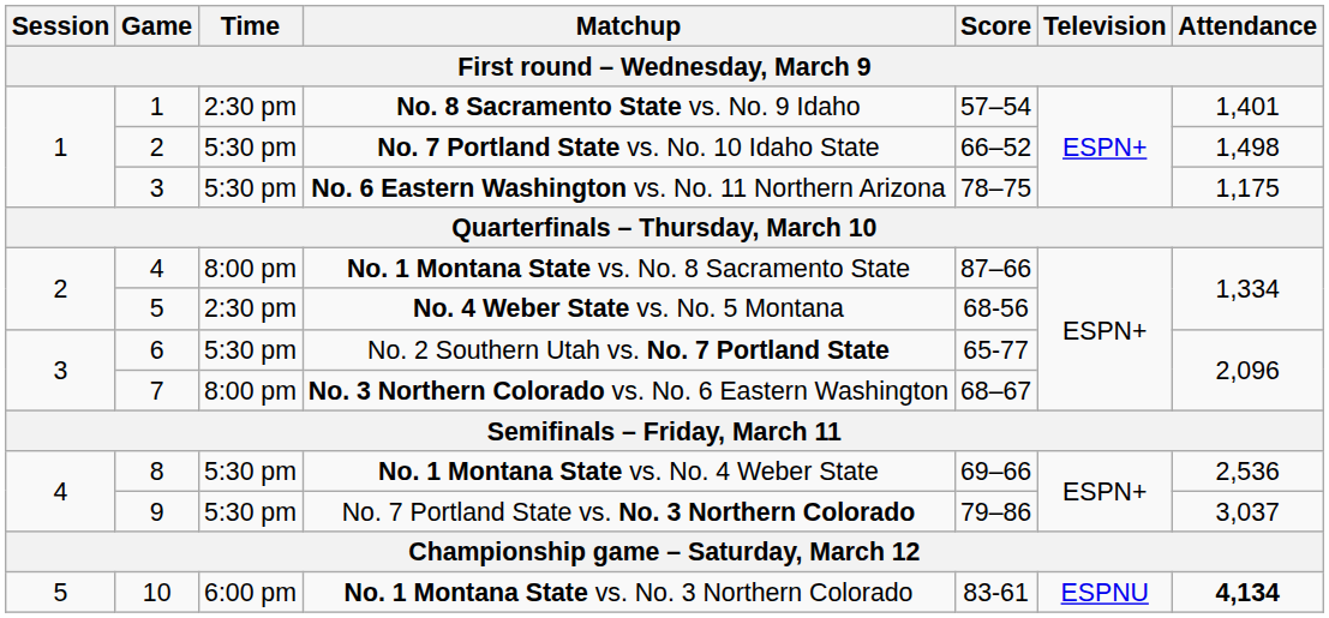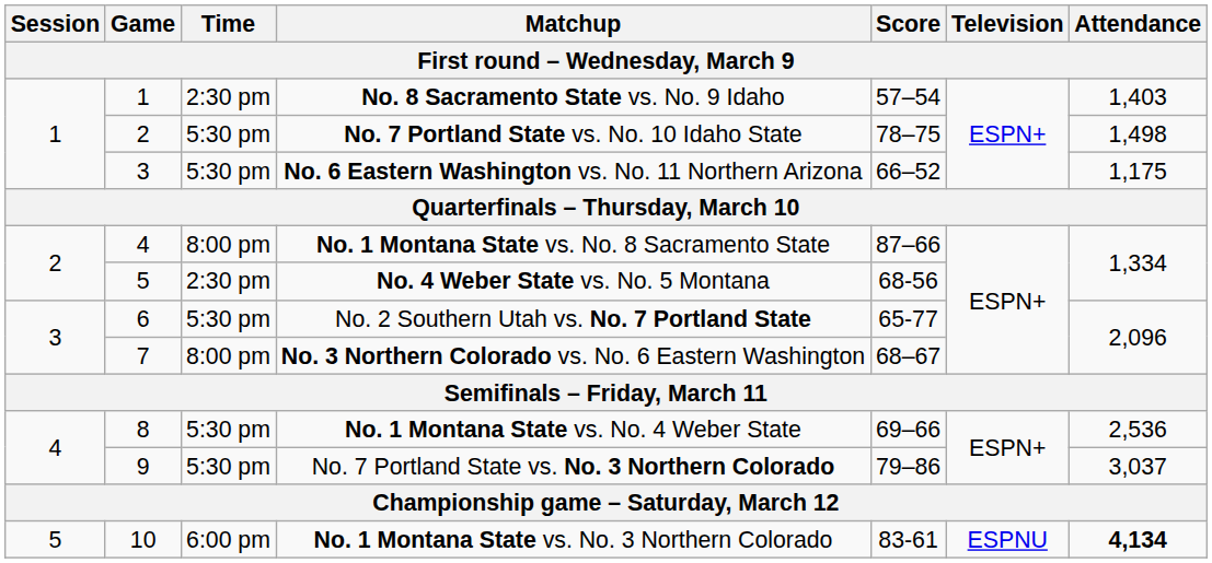 <table class="wikitable" style="font-size: 95%; text-align:center">
 <tr>
 <th>Session</th>
 <th>Game</th>
 <th>Time</th>
 <th>Matchup</th>
 <th>Score</th>
 <th>Television</th>
 <th>Attendance</th>
 </tr>
 <tr>
 <th colspan="7">First round – Wednesday, March 9</th>
 </tr>
 <tr>
 <td rowspan="3">1</td>
 <td>1</td>
 <td>2:30 pm</td>
 <td><strong>No. 8 Sacramento State</strong> vs. No. 9 Idaho</td>
 <td>57–54</td>
 <td rowspan="3"><a href='#'>ESPN+</a></td>
-<td rowspan="1">1,401</td>
+<td rowspan="1">1,403</td>
 </tr>
 <tr>
 <td>2</td>
 <td>5:30 pm</td>
 <td><strong>No. 7 Portland State</strong> vs. No. 10 Idaho State</td>
-<td>66–52</td>
+<td>78–75</td>
 <td>1,498</td>
 </tr>
 <tr>
 <td>3</td>
 <td>5:30 pm</td>
 <td><strong>No. 6 Eastern Washington</strong> vs. No. 11 Northern Arizona</td>
-<td>78–75</td>
+<td>66–52</td>
 <td>1,175</td>
 </tr>
 <tr>
 <th colspan="7">Quarterfinals – Thursday, March 10</th>
 </tr>
 <tr>
 <td rowspan="2">2</td>
 <td>4</td>
 <td>8:00 pm</td>
 <td><strong>No. 1 Montana State</strong> vs. No. 8 Sacramento State</td>
 <td>87–66</td>
 <td rowspan="4">ESPN+</td>
 <td rowspan="2">1,334</td>
 </tr>
 <tr>
 <td>5</td>
 <td>2:30 pm</td>
 <td><strong>No. 4 Weber State</strong> vs. No. 5 Montana</td>
 <td>68-56</td>
 </tr>
 <tr>
 <td rowspan="2">3</td>
 <td>6</td>
 <td>5:30 pm</td>
 <td>No. 2 Southern Utah vs. <strong>No. 7 Portland State</strong></td>
 <td>65-77</td>
 <td rowspan="2">2,096</td>
 </tr>
 <tr>
 <td>7</td>
 <td>8:00 pm</td>
 <td><strong>No. 3 Northern Colorado</strong> vs. No. 6 Eastern Washington</td>
 <td>68–67</td>
 </tr>
 <tr>
 <th colspan="7">Semifinals – Friday, March 11</th>
 </tr>
 <tr>
 <td rowspan="2">4</td>
 <td>8</td>
 <td>5:30 pm</td>
 <td><strong>No. 1 Montana State</strong> vs. No. 4 Weber State</td>
 <td>69–66</td>
 <td rowspan="2">ESPN+</td>
 <td rowspan="1">2,536</td>
 </tr>
 <tr>
 <td>9</td>
 <td>5:30 pm</td>
 <td>No. 7 Portland State vs. <strong>No. 3 Northern Colorado</strong></td>
 <td>79–86</td>
 <td>3,037</td>
 </tr>
 <tr>
 <th colspan="7">Championship game – Saturday, March 12</th>
 </tr>
 <tr>
 <td>5</td>
 <td>10</td>
 <td>6:00 pm</td>
 <td><strong>No. 1 Montana State</strong> vs. No. 3 Northern Colorado</td>
 <td>83-61</td>
 <td><a href='#'>ESPNU</a></td>
 <td><strong>4,134</strong></td>
 </tr>
 </table>
